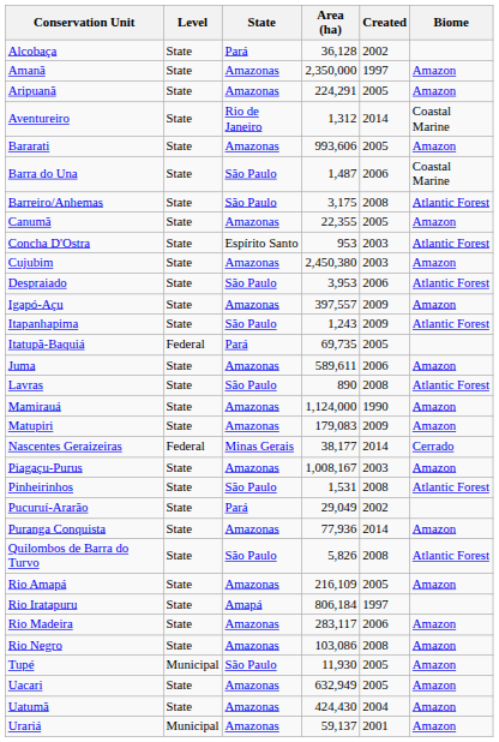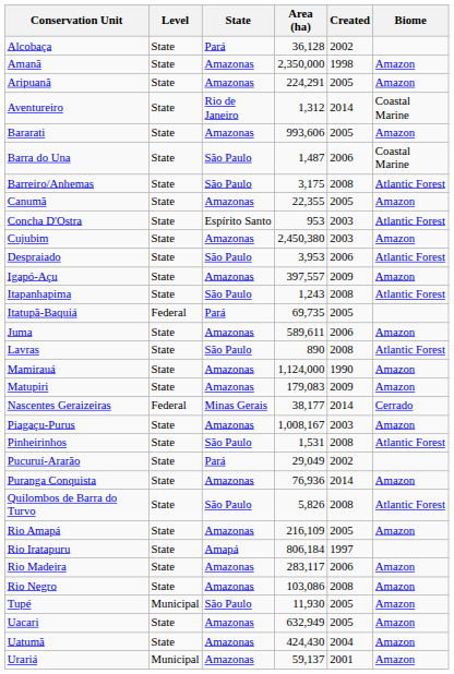 <table class="wikitable sortable">
 <tr>
 <th>Conservation Unit</th>
 <th>Level</th>
 <th>State</th>
 <th>Area (ha)</th>
 <th>Created</th>
 <th>Biome</th>
 </tr>
 <tr>
 <td><a href='#'>Alcobaça</a></td>
 <td>State</td>
 <td><a href='#'>Pará</a></td>
 <td style="text-align:right;">36,128</td>
 <td>2002</td>
 <td></td>
 </tr>
 <tr>
 <td><a href='#'>Amanã</a></td>
 <td>State</td>
 <td><a href='#'>Amazonas</a></td>
 <td style="text-align:right;">2,350,000</td>
-<td>1997</td>
+<td>1998</td>
 <td><a href='#'>Amazon</a></td>
 </tr>
 <tr>
 <td><a href='#'>Aripuanã</a></td>
 <td>State</td>
 <td><a href='#'>Amazonas</a></td>
 <td style="text-align:right;">224,291</td>
 <td>2005</td>
 <td><a href='#'>Amazon</a></td>
 </tr>
 <tr>
 <td><a href='#'>Aventureiro</a></td>
 <td>State</td>
 <td><a href='#'>Rio de Janeiro</a></td>
 <td style="text-align:right;">1,312</td>
 <td>2014</td>
 <td>Coastal Marine</td>
 </tr>
 <tr>
 <td><a href='#'>Bararati</a></td>
 <td>State</td>
 <td><a href='#'>Amazonas</a></td>
 <td style="text-align:right;">993,606</td>
 <td>2005</td>
 <td><a href='#'>Amazon</a></td>
 </tr>
 <tr>
 <td><a href='#'>Barra do Una</a></td>
 <td>State</td>
 <td><a href='#'>São Paulo</a></td>
 <td style="text-align:right;">1,487</td>
 <td>2006</td>
 <td>Coastal Marine</td>
 </tr>
 <tr>
 <td><a href='#'>Barreiro/Anhemas</a></td>
 <td>State</td>
 <td><a href='#'>São Paulo</a></td>
 <td style="text-align:right;">3,175</td>
 <td>2008</td>
 <td><a href='#'>Atlantic Forest</a></td>
 </tr>
 <tr>
 <td><a href='#'>Canumã</a></td>
 <td>State</td>
 <td><a href='#'>Amazonas</a></td>
 <td style="text-align:right;">22,355</td>
 <td>2005</td>
 <td><a href='#'>Amazon</a></td>
 </tr>
 <tr>
 <td><a href='#'>Concha D'Ostra</a></td>
 <td>State</td>
 <td>Espírito Santo</td>
 <td style="text-align:right;">953</td>
 <td>2003</td>
 <td><a href='#'>Atlantic Forest</a></td>
 </tr>
 <tr>
 <td><a href='#'>Cujubim</a></td>
 <td>State</td>
 <td><a href='#'>Amazonas</a></td>
 <td style="text-align:right;">2,450,380</td>
 <td>2003</td>
 <td><a href='#'>Amazon</a></td>
 </tr>
 <tr>
 <td><a href='#'>Despraiado</a></td>
 <td>State</td>
 <td><a href='#'>São Paulo</a></td>
 <td style="text-align:right;">3,953</td>
 <td>2006</td>
 <td><a href='#'>Atlantic Forest</a></td>
 </tr>
 <tr>
 <td><a href='#'>Igapó-Açu</a></td>
 <td>State</td>
 <td><a href='#'>Amazonas</a></td>
 <td style="text-align:right;">397,557</td>
 <td>2009</td>
 <td><a href='#'>Amazon</a></td>
 </tr>
 <tr>
 <td><a href='#'>Itapanhapima</a></td>
 <td>State</td>
 <td><a href='#'>São Paulo</a></td>
 <td style="text-align:right;">1,243</td>
-<td>2009</td>
+<td>2008</td>
 <td><a href='#'>Atlantic Forest</a></td>
 </tr>
 <tr>
 <td><a href='#'>Itatupã-Baquiá</a></td>
 <td>Federal</td>
 <td><a href='#'>Pará</a></td>
 <td style="text-align:right;">69,735</td>
 <td>2005</td>
 <td></td>
 </tr>
 <tr>
 <td><a href='#'>Juma</a></td>
 <td>State</td>
 <td><a href='#'>Amazonas</a></td>
 <td style="text-align:right;">589,611</td>
 <td>2006</td>
 <td><a href='#'>Amazon</a></td>
 </tr>
 <tr>
 <td><a href='#'>Lavras</a></td>
 <td>State</td>
 <td><a href='#'>São Paulo</a></td>
 <td style="text-align:right;">890</td>
 <td>2008</td>
 <td><a href='#'>Atlantic Forest</a></td>
 </tr>
 <tr>
 <td><a href='#'>Mamirauá</a></td>
 <td>State</td>
 <td><a href='#'>Amazonas</a></td>
 <td style="text-align:right;">1,124,000</td>
 <td>1990</td>
 <td><a href='#'>Amazon</a></td>
 </tr>
 <tr>
 <td><a href='#'>Matupiri</a></td>
 <td>State</td>
 <td><a href='#'>Amazonas</a></td>
 <td style="text-align:right;">179,083</td>
 <td>2009</td>
 <td><a href='#'>Amazon</a></td>
 </tr>
 <tr>
 <td><a href='#'>Nascentes Geraizeiras</a></td>
 <td>Federal</td>
 <td><a href='#'>Minas Gerais</a></td>
 <td style="text-align:right;">38,177</td>
 <td>2014</td>
 <td><a href='#'>Cerrado</a></td>
 </tr>
 <tr>
 <td><a href='#'>Piagaçu-Purus</a></td>
 <td>State</td>
 <td><a href='#'>Amazonas</a></td>
 <td style="text-align:right;">1,008,167</td>
 <td>2003</td>
 <td><a href='#'>Amazon</a></td>
 </tr>
 <tr>
 <td><a href='#'>Pinheirinhos</a></td>
 <td>State</td>
 <td><a href='#'>São Paulo</a></td>
 <td style="text-align:right;">1,531</td>
 <td>2008</td>
 <td><a href='#'>Atlantic Forest</a></td>
 </tr>
 <tr>
 <td><a href='#'>Pucuruí-Ararão</a></td>
 <td>State</td>
 <td><a href='#'>Pará</a></td>
 <td style="text-align:right;">29,049</td>
 <td>2002</td>
 <td></td>
 </tr>
 <tr>
 <td><a href='#'>Puranga Conquista</a></td>
 <td>State</td>
 <td><a href='#'>Amazonas</a></td>
-<td style="text-align:right;">77,936</td>
+<td style="text-align:right;">76,936</td>
 <td>2014</td>
 <td><a href='#'>Amazon</a></td>
 </tr>
 <tr>
 <td><a href='#'>Quilombos de Barra do Turvo</a></td>
 <td>State</td>
 <td><a href='#'>São Paulo</a></td>
 <td style="text-align:right;">5,826</td>
 <td>2008</td>
 <td><a href='#'>Atlantic Forest</a></td>
 </tr>
 <tr>
 <td><a href='#'>Rio Amapá</a></td>
 <td>State</td>
 <td><a href='#'>Amazonas</a></td>
 <td style="text-align:right;">216,109</td>
 <td>2005</td>
 <td><a href='#'>Amazon</a></td>
 </tr>
 <tr>
 <td><a href='#'>Rio Iratapuru</a></td>
 <td>State</td>
 <td><a href='#'>Amapá</a></td>
 <td style="text-align:right;">806,184</td>
 <td>1997</td>
 <td></td>
 </tr>
 <tr>
 <td><a href='#'>Rio Madeira</a></td>
 <td>State</td>
 <td><a href='#'>Amazonas</a></td>
 <td style="text-align:right;">283,117</td>
 <td>2006</td>
 <td><a href='#'>Amazon</a></td>
 </tr>
 <tr>
 <td><a href='#'>Rio Negro</a></td>
 <td>State</td>
 <td><a href='#'>Amazonas</a></td>
 <td style="text-align:right;">103,086</td>
 <td>2008</td>
 <td><a href='#'>Amazon</a></td>
 </tr>
 <tr>
 <td><a href='#'>Tupé</a></td>
 <td>Municipal</td>
 <td><a href='#'>São Paulo</a></td>
 <td style="text-align:right;">11,930</td>
 <td>2005</td>
 <td><a href='#'>Amazon</a></td>
 </tr>
 <tr>
 <td><a href='#'>Uacari</a></td>
 <td>State</td>
 <td><a href='#'>Amazonas</a></td>
 <td style="text-align:right;">632,949</td>
 <td>2005</td>
 <td><a href='#'>Amazon</a></td>
 </tr>
 <tr>
 <td><a href='#'>Uatumã</a></td>
 <td>State</td>
 <td><a href='#'>Amazonas</a></td>
 <td style="text-align:right;">424,430</td>
 <td>2004</td>
 <td><a href='#'>Amazon</a></td>
 </tr>
 <tr>
 <td><a href='#'>Urariá</a></td>
 <td>Municipal</td>
 <td><a href='#'>Amazonas</a></td>
 <td style="text-align:right;">59,137</td>
 <td>2001</td>
 <td><a href='#'>Amazon</a></td>
 </tr>
 </table>
